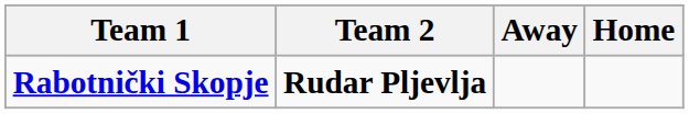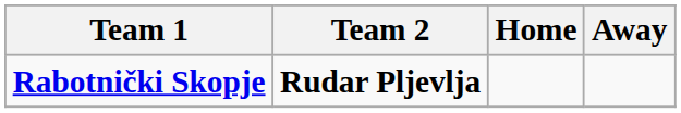 <table class="wikitable">
 <tr>
 <th>Team 1</th>
 <th>Team 2</th>
+<th>Home</th>
 <th>Away</th>
-<th>Home</th>
 </tr>
 <tr>
 <td><strong><a href='#'>Rabotnički Skopje</a></strong></td>
 <td><strong>Rudar Pljevlja</strong></td>
 <td></td>
 <td></td>
 </tr>
 </table>
